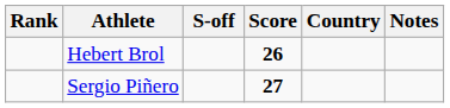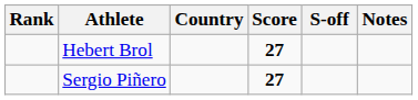 <table class="wikitable sortable" style="text-align:center">
 <tr>
 <th>Rank</th>
 <th>Athlete</th>
+<th>Country</th>
+<th>Score</th>
 <th width="40">S-off</th>
-<th>Score</th>
-<th>Country</th>
 <th class="unsortable">Notes</th>
 </tr>
 <tr>
 <td></td>
 <td align="left"><a href='#'>Hebert Brol</a></td>
+<td align=left></td>
+<td><strong>27</strong></td>
 <td></td>
-<td><strong>26</strong></td>
-<td align=left></td>
 <td></td>
 </tr>
 <tr>
 <td></td>
 <td align="left"><a href='#'>Sergio Piñero</a></td>
+<td align=left></td>
+<td><strong>27</strong></td>
 <td></td>
-<td><strong>27</strong></td>
-<td align=left></td>
 <td></td>
 </tr>
 </table>
